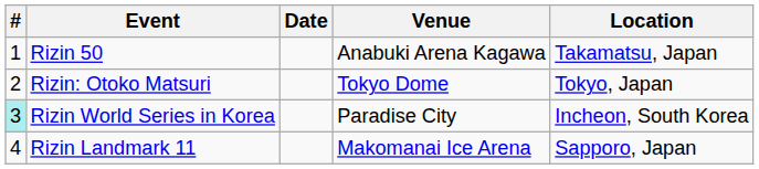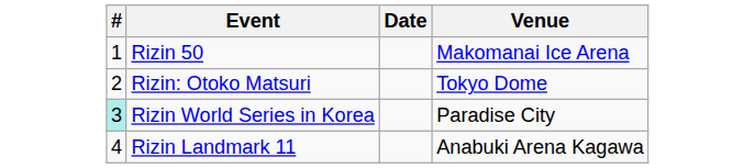 <table class="sortable wikitable succession-box" style="margin:1.0em auto; font-size:90%;">
 <tr>
 <th scope="col">#</th>
 <th scope="col">Event</th>
 <th scope="col">Date</th>
 <th scope="col">Venue</th>
-<th scope="col">Location</th>
 </tr>
 <tr>
 <td align=center>1</td>
 <td><a href='#'>Rizin 50</a></td>
 <td></td>
-<td>Anabuki Arena Kagawa</td>
-<td><a href='#'>Takamatsu</a>, Japan</td>
+<td><a href='#'>Makomanai Ice Arena</a></td>
 </tr>
 <tr>
 <td align=center>2</td>
 <td><a href='#'>Rizin: Otoko Matsuri</a></td>
 <td></td>
 <td><a href='#'>Tokyo Dome</a></td>
-<td><a href='#'>Tokyo</a>, Japan</td>
 </tr>
 <tr>
 <td align=center style="background: paleturquoise;">3</td>
 <td><a href='#'>Rizin World Series in Korea</a></td>
 <td></td>
 <td>Paradise City</td>
-<td><a href='#'>Incheon</a>, South Korea</td>
 </tr>
 <tr>
 <td align=center>4</td>
 <td><a href='#'>Rizin Landmark 11</a></td>
 <td></td>
-<td><a href='#'>Makomanai Ice Arena</a></td>
-<td><a href='#'>Sapporo</a>, Japan</td>
+<td>Anabuki Arena Kagawa</td>
 </tr>
 </table>
